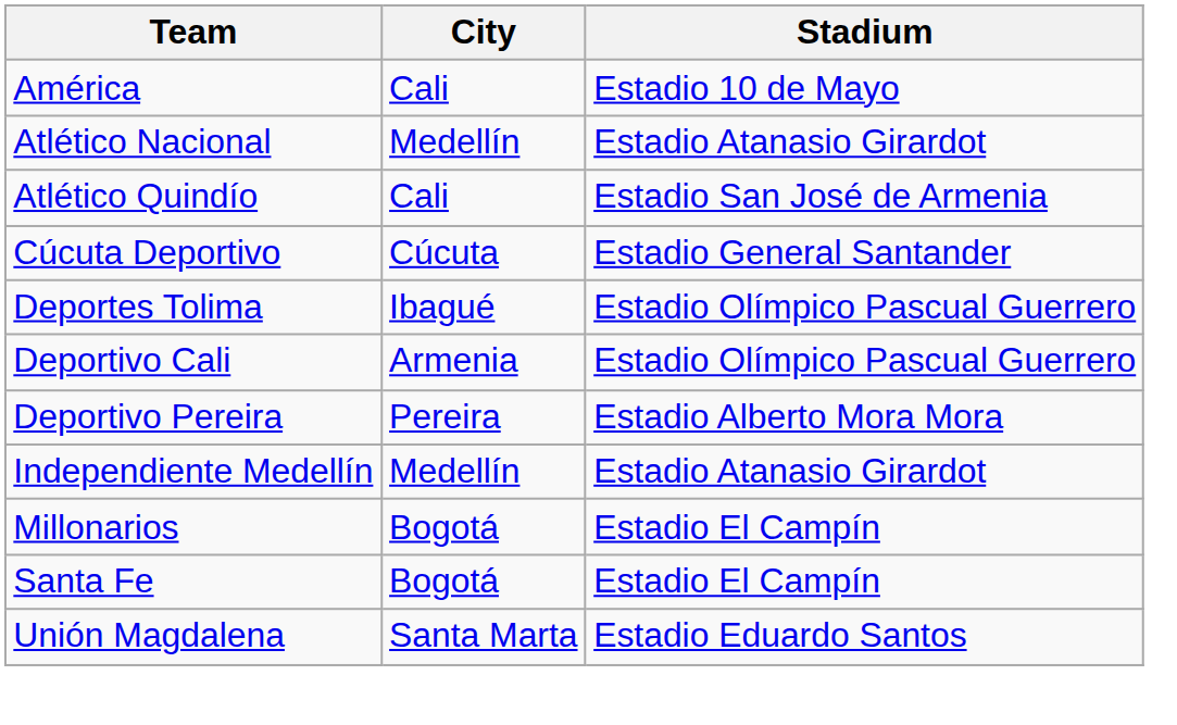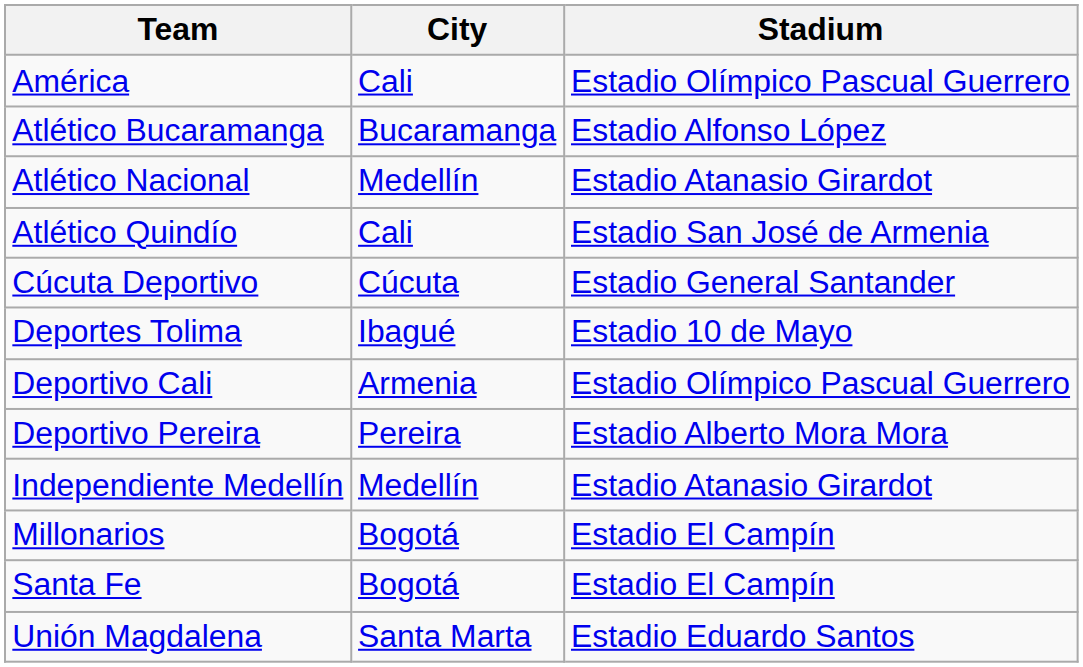 <table class="wikitable sortable">
 <tr>
 <th>Team</th>
 <th>City</th>
 <th>Stadium</th>
 </tr>
 <tr>
 <td><a href='#'>América</a></td>
 <td><a href='#'>Cali</a></td>
-<td><a href='#'>Estadio 10 de Mayo</a></td>
+<td><a href='#'>Estadio Olímpico Pascual Guerrero</a></td>
+</tr>
+<tr>
+<td><a href='#'>Atlético Bucaramanga</a></td>
+<td><a href='#'>Bucaramanga</a></td>
+<td><a href='#'>Estadio Alfonso López</a></td>
 </tr>
 <tr>
 <td><a href='#'>Atlético Nacional</a></td>
 <td><a href='#'>Medellín</a></td>
 <td><a href='#'>Estadio Atanasio Girardot</a></td>
 </tr>
 <tr>
 <td><a href='#'>Atlético Quindío</a></td>
 <td><a href='#'>Cali</a></td>
 <td><a href='#'>Estadio San José de Armenia</a></td>
 </tr>
 <tr>
 <td><a href='#'>Cúcuta Deportivo</a></td>
 <td><a href='#'>Cúcuta</a></td>
 <td><a href='#'>Estadio General Santander</a></td>
 </tr>
 <tr>
 <td><a href='#'>Deportes Tolima</a></td>
 <td><a href='#'>Ibagué</a></td>
-<td><a href='#'>Estadio Olímpico Pascual Guerrero</a></td>
+<td><a href='#'>Estadio 10 de Mayo</a></td>
 </tr>
 <tr>
 <td><a href='#'>Deportivo Cali</a></td>
 <td><a href='#'>Armenia</a></td>
 <td><a href='#'>Estadio Olímpico Pascual Guerrero</a></td>
 </tr>
 <tr>
 <td><a href='#'>Deportivo Pereira</a></td>
 <td><a href='#'>Pereira</a></td>
 <td><a href='#'>Estadio Alberto Mora Mora</a></td>
 </tr>
 <tr>
 <td><a href='#'>Independiente Medellín</a></td>
 <td><a href='#'>Medellín</a></td>
 <td><a href='#'>Estadio Atanasio Girardot</a></td>
 </tr>
 <tr>
 <td><a href='#'>Millonarios</a></td>
 <td><a href='#'>Bogotá</a></td>
 <td><a href='#'>Estadio El Campín</a></td>
 </tr>
 <tr>
 <td><a href='#'>Santa Fe</a></td>
 <td><a href='#'>Bogotá</a></td>
 <td><a href='#'>Estadio El Campín</a></td>
 </tr>
 <tr>
 <td><a href='#'>Unión Magdalena</a></td>
 <td><a href='#'>Santa Marta</a></td>
 <td><a href='#'>Estadio Eduardo Santos</a></td>
 </tr>
 </table>
